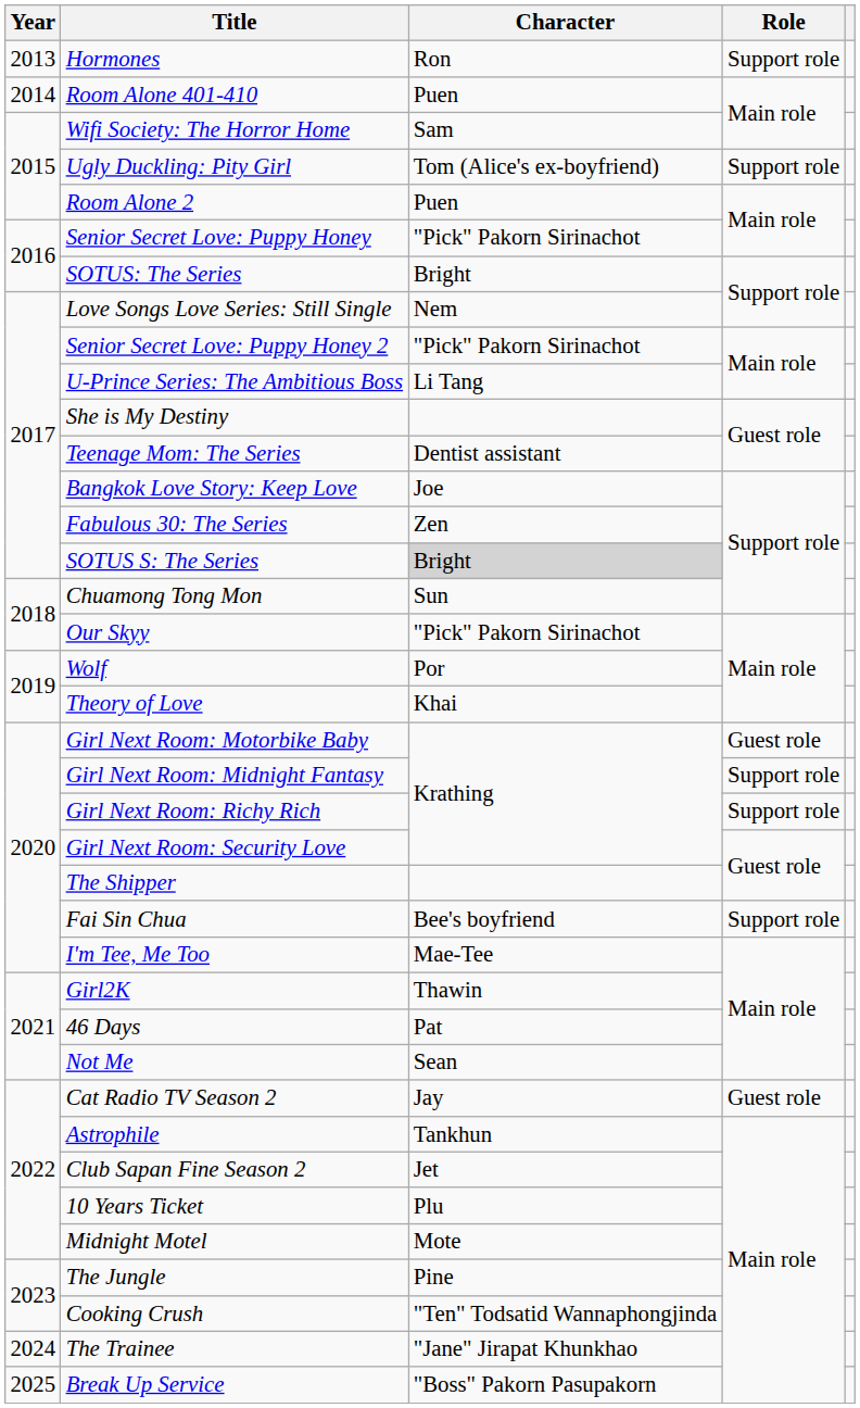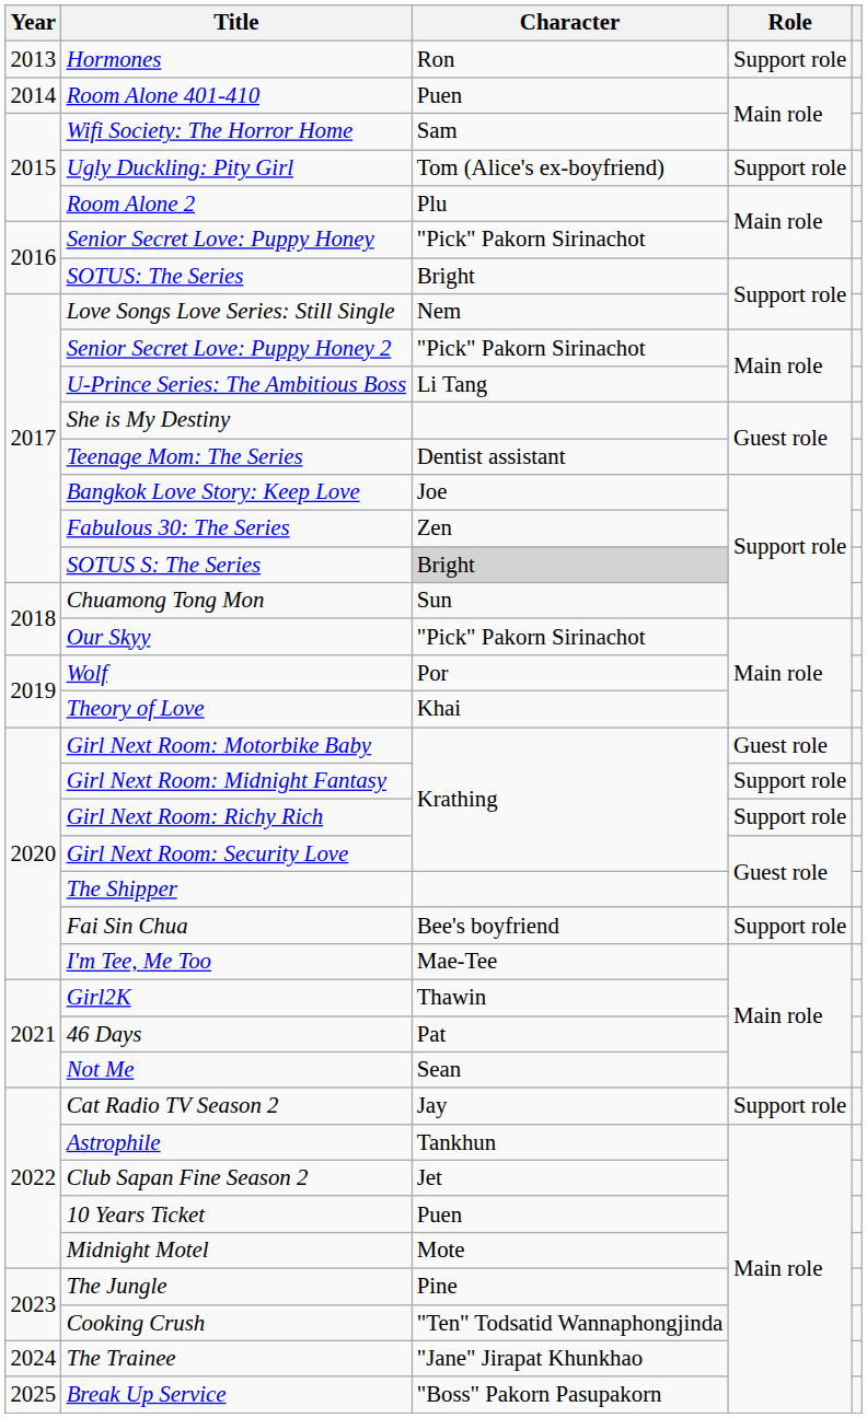 <table class="wikitable sortable plainrowheaders">
 <tr>
 <th scope="col">Year</th>
 <th scope="col">Title</th>
 <th scope="col">Character</th>
 <th scope="col" class="unsortable">Role</th>
 <th scope="col" class="unsortable"></th>
 </tr>
 <tr>
 <td scope="row">2013</td>
 <td><em><a href='#'>Hormones</a></em></td>
 <td>Ron</td>
 <td>Support role</td>
 <td style="text-align: center;"></td>
 </tr>
 <tr>
 <td scope="row">2014</td>
 <td><em><a href='#'>Room Alone 401-410</a></em></td>
 <td>Puen</td>
 <td rowspan="2">Main role</td>
 <td style="text-align: center;"></td>
 </tr>
 <tr>
 <td rowspan="3" scope="row">2015</td>
 <td><em><a href='#'>Wifi Society: The Horror Home</a></em></td>
 <td>Sam</td>
 <td style="text-align: center;"></td>
 </tr>
 <tr>
 <td><em><a href='#'>Ugly Duckling: Pity Girl</a></em></td>
 <td>Tom (Alice's ex-boyfriend)</td>
 <td>Support role</td>
 <td style="text-align: center;"></td>
 </tr>
 <tr>
 <td><em><a href='#'>Room Alone 2</a></em></td>
-<td>Puen</td>
+<td>Plu</td>
 <td rowspan="2">Main role</td>
 <td style="text-align: center;"></td>
 </tr>
 <tr>
 <td rowspan="2" scope="row">2016</td>
 <td><em><a href='#'>Senior Secret Love: Puppy Honey</a></em></td>
 <td>"Pick" Pakorn Sirinachot</td>
 <td style="text-align: center;"></td>
 </tr>
 <tr>
 <td><em><a href='#'>SOTUS: The Series</a></em></td>
 <td>Bright</td>
 <td rowspan="2">Support role</td>
 <td style="text-align: center;"></td>
 </tr>
 <tr>
 <td rowspan="8" scope="row">2017</td>
 <td><em>Love Songs Love Series: Still Single</em></td>
 <td>Nem</td>
 <td style="text-align: center;"></td>
 </tr>
 <tr>
 <td><em><a href='#'>Senior Secret Love: Puppy Honey 2</a></em></td>
 <td>"Pick" Pakorn Sirinachot</td>
 <td rowspan="2">Main role</td>
 <td style="text-align: center;"></td>
 </tr>
 <tr>
 <td><em><a href='#'>U-Prince Series: The Ambitious Boss</a></em></td>
 <td>Li Tang</td>
 <td style="text-align: center;"></td>
 </tr>
 <tr>
 <td><em>She is My Destiny</em></td>
 <td></td>
 <td rowspan="2">Guest role</td>
 <td></td>
 </tr>
 <tr>
 <td><em><a href='#'>Teenage Mom: The Series</a></em></td>
 <td>Dentist assistant</td>
 <td style="text-align: center;"></td>
 </tr>
 <tr>
 <td><em><a href='#'>Bangkok Love Story: Keep Love</a></em></td>
 <td>Joe</td>
 <td rowspan="4">Support role</td>
 <td style="text-align: center;"></td>
 </tr>
 <tr>
 <td><em><a href='#'>Fabulous 30: The Series</a></em></td>
 <td>Zen</td>
 <td style="text-align: center;"></td>
 </tr>
 <tr>
 <td><em><a href='#'>SOTUS S: The Series</a></em></td>
 <td style="background: lightgrey;">Bright</td>
 <td style="text-align: center;"></td>
 </tr>
 <tr>
 <td rowspan="2">2018</td>
 <td><em>Chuamong Tong Mon</em></td>
 <td>Sun</td>
 <td style="text-align: center;"></td>
 </tr>
 <tr>
 <td><em><a href='#'>Our Skyy</a></em></td>
 <td>"Pick" Pakorn Sirinachot</td>
 <td rowspan="3">Main role</td>
 <td style="text-align: center;"></td>
 </tr>
 <tr>
 <td rowspan="2">2019</td>
 <td><em><a href='#'>Wolf</a></em></td>
 <td>Por</td>
 <td style="text-align: center;"></td>
 </tr>
 <tr>
 <td><em><a href='#'>Theory of Love</a></em></td>
 <td>Khai</td>
 <td style="text-align: center;"></td>
 </tr>
 <tr>
 <td rowspan="7" scope="row">2020</td>
 <td><em><a href='#'>Girl Next Room: Motorbike Baby</a></em></td>
 <td rowspan="4">Krathing</td>
 <td>Guest role</td>
 <td style="text-align: center;"></td>
 </tr>
 <tr>
 <td><em><a href='#'>Girl Next Room: Midnight Fantasy</a></em></td>
 <td>Support role</td>
 <td style="text-align: center;"></td>
 </tr>
 <tr>
 <td><em><a href='#'>Girl Next Room: Richy Rich</a></em></td>
 <td>Support role</td>
 <td style="text-align: center;"></td>
 </tr>
 <tr>
 <td><em><a href='#'>Girl Next Room: Security Love</a></em></td>
 <td rowspan="2">Guest role</td>
 <td></td>
 </tr>
 <tr>
 <td><em><a href='#'>The Shipper</a></em></td>
 <td></td>
 <td></td>
 </tr>
 <tr>
 <td><em>Fai Sin Chua</em></td>
 <td>Bee's boyfriend</td>
 <td>Support role</td>
 <td style="text-align: center;"></td>
 </tr>
 <tr>
 <td><em><a href='#'>I'm Tee, Me Too</a></em></td>
 <td>Mae-Tee</td>
 <td rowspan="4">Main role</td>
 <td style="text-align: center;"></td>
 </tr>
 <tr>
 <td rowspan="3" scope="row">2021</td>
 <td><em><a href='#'>Girl2K</a></em></td>
 <td>Thawin</td>
 <td style="text-align: center;"></td>
 </tr>
 <tr>
 <td><em>46 Days</em></td>
 <td>Pat</td>
 <td style="text-align: center;"></td>
 </tr>
 <tr>
 <td><em><a href='#'>Not Me</a></em></td>
 <td>Sean</td>
 <td style="text-align: center;"></td>
 </tr>
 <tr>
 <td rowspan="5">2022</td>
 <td><em>Cat Radio TV Season 2</em></td>
 <td>Jay</td>
-<td>Guest role</td>
+<td>Support role</td>
 <td></td>
 </tr>
 <tr>
 <td><em><a href='#'>Astrophile</a></em></td>
 <td>Tankhun</td>
 <td rowspan="8">Main role</td>
 <td></td>
 </tr>
 <tr>
 <td><em>Club Sapan Fine Season 2</em></td>
 <td>Jet</td>
 <td></td>
 </tr>
 <tr>
 <td><em>10 Years Ticket</em></td>
-<td>Plu</td>
+<td>Puen</td>
 <td></td>
 </tr>
 <tr>
 <td><em>Midnight Motel</em></td>
 <td>Mote</td>
 <td></td>
 </tr>
 <tr>
 <td rowspan="2">2023</td>
 <td><em>The Jungle</em></td>
 <td>Pine</td>
 <td></td>
 </tr>
 <tr>
 <td><em>Cooking Crush</em></td>
 <td>"Ten" Todsatid Wannaphongjinda</td>
 <td></td>
 </tr>
 <tr>
 <td>2024</td>
 <td><em>The Trainee</em></td>
 <td>"Jane" Jirapat Khunkhao</td>
 <td></td>
 </tr>
 <tr>
 <td>2025</td>
 <td><em><a href='#'>Break Up Service</a></em></td>
 <td>"Boss" Pakorn Pasupakorn</td>
 <td></td>
 </tr>
 </table>
